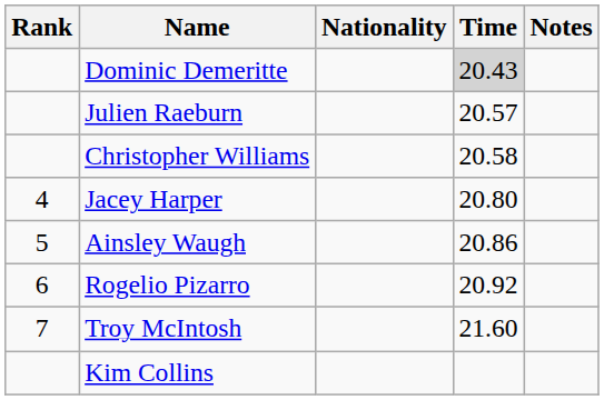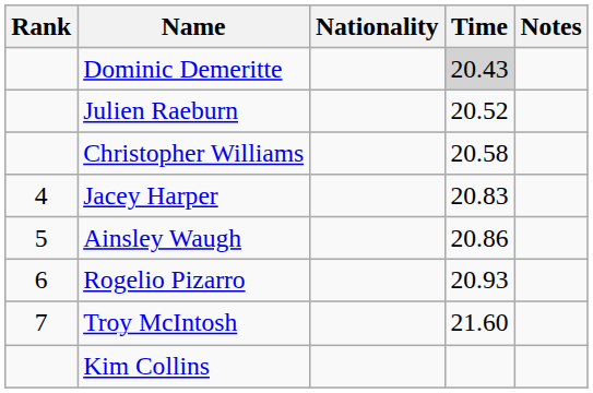 <table class="wikitable sortable" style="text-align:center;font-size:95%">
 <tr>
 <th>Rank</th>
 <th>Name</th>
 <th>Nationality</th>
 <th>Time</th>
 <th>Notes</th>
 </tr>
 <tr>
 <td></td>
 <td align=left><a href='#'>Dominic Demeritte</a></td>
 <td align=left></td>
 <td style="background: lightgrey;">20.43</td>
 <td></td>
 </tr>
 <tr>
 <td></td>
 <td align=left><a href='#'>Julien Raeburn</a></td>
 <td align=left></td>
-<td>20.57</td>
+<td>20.52</td>
 <td></td>
 </tr>
 <tr>
 <td></td>
 <td align=left><a href='#'>Christopher Williams</a></td>
 <td align=left></td>
 <td>20.58</td>
 <td></td>
 </tr>
 <tr>
 <td>4</td>
 <td align=left><a href='#'>Jacey Harper</a></td>
 <td align=left></td>
-<td>20.80</td>
+<td>20.83</td>
 <td></td>
 </tr>
 <tr>
 <td>5</td>
 <td align=left><a href='#'>Ainsley Waugh</a></td>
 <td align=left></td>
 <td>20.86</td>
 <td></td>
 </tr>
 <tr>
 <td>6</td>
 <td align=left><a href='#'>Rogelio Pizarro</a></td>
 <td align=left></td>
-<td>20.92</td>
+<td>20.93</td>
 <td></td>
 </tr>
 <tr>
 <td>7</td>
 <td align=left><a href='#'>Troy McIntosh</a></td>
 <td align=left></td>
 <td>21.60</td>
 <td></td>
 </tr>
 <tr>
 <td></td>
 <td align=left><a href='#'>Kim Collins</a></td>
 <td align=left></td>
 <td></td>
 <td></td>
 </tr>
 </table>
